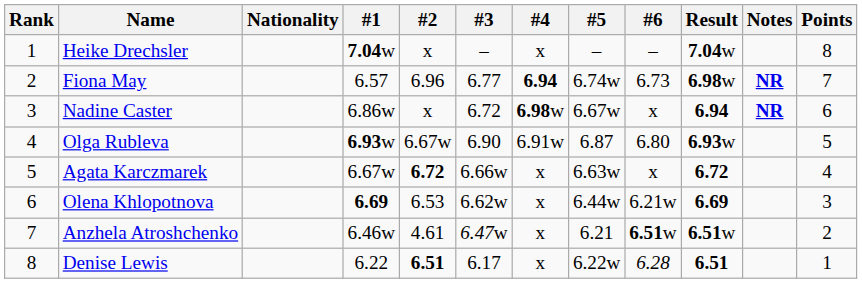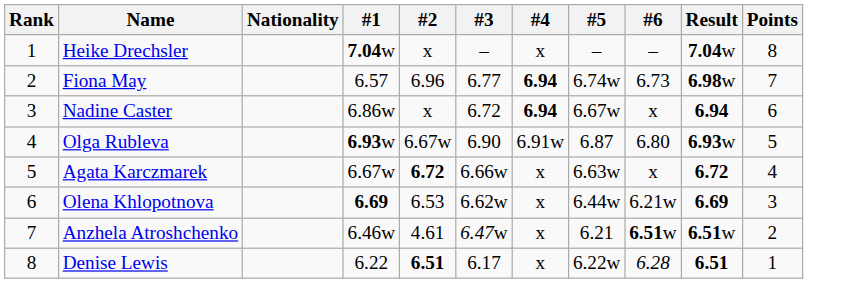 <table class="wikitable sortable" style="text-align:center">
 <tr>
 <th>Rank</th>
 <th>Name</th>
 <th>Nationality</th>
 <th>#1</th>
 <th>#2</th>
 <th>#3</th>
 <th>#4</th>
 <th>#5</th>
 <th>#6</th>
 <th>Result</th>
-<th>Notes</th>
 <th>Points</th>
 </tr>
 <tr>
 <td>1</td>
 <td align=left><a href='#'>Heike Drechsler</a></td>
 <td align=left></td>
 <td><strong>7.04</strong>w</td>
 <td>x</td>
 <td>–</td>
 <td>x</td>
 <td>–</td>
 <td>–</td>
 <td><strong>7.04</strong>w</td>
-<td></td>
 <td>8</td>
 </tr>
 <tr>
 <td>2</td>
 <td align=left><a href='#'>Fiona May</a></td>
 <td align=left></td>
 <td>6.57</td>
 <td>6.96</td>
 <td>6.77</td>
 <td><strong>6.94</strong></td>
 <td>6.74w</td>
 <td>6.73</td>
 <td><strong>6.98</strong>w</td>
-<td><strong><a href='#'>NR</a></strong></td>
 <td>7</td>
 </tr>
 <tr>
 <td>3</td>
 <td align=left><a href='#'>Nadine Caster</a></td>
 <td align=left></td>
 <td>6.86w</td>
 <td>x</td>
 <td>6.72</td>
-<td><strong>6.98</strong>w</td>
+<td><strong>6.94</strong></td>
 <td>6.67w</td>
 <td>x</td>
 <td><strong>6.94</strong></td>
-<td><strong><a href='#'>NR</a></strong></td>
 <td>6</td>
 </tr>
 <tr>
 <td>4</td>
 <td align=left><a href='#'>Olga Rubleva</a></td>
 <td align=left></td>
 <td><strong>6.93</strong>w</td>
 <td>6.67w</td>
 <td>6.90</td>
 <td>6.91w</td>
 <td>6.87</td>
 <td>6.80</td>
 <td><strong>6.93</strong>w</td>
-<td></td>
 <td>5</td>
 </tr>
 <tr>
 <td>5</td>
 <td align=left><a href='#'>Agata Karczmarek</a></td>
 <td align=left></td>
 <td>6.67w</td>
 <td><strong>6.72</strong></td>
 <td>6.66w</td>
 <td>x</td>
 <td>6.63w</td>
 <td>x</td>
 <td><strong>6.72</strong></td>
-<td></td>
 <td>4</td>
 </tr>
 <tr>
 <td>6</td>
 <td align=left><a href='#'>Olena Khlopotnova</a></td>
 <td align=left></td>
 <td><strong>6.69</strong></td>
 <td>6.53</td>
 <td>6.62w</td>
 <td>x</td>
 <td>6.44w</td>
 <td>6.21w</td>
 <td><strong>6.69</strong></td>
-<td></td>
 <td>3</td>
 </tr>
 <tr>
 <td>7</td>
 <td align=left><a href='#'>Anzhela Atroshchenko</a></td>
 <td align=left></td>
 <td>6.46w</td>
 <td>4.61</td>
 <td><em>6.47</em>w</td>
 <td>x</td>
 <td>6.21</td>
 <td><strong>6.51</strong>w</td>
 <td><strong>6.51</strong>w</td>
-<td></td>
 <td>2</td>
 </tr>
 <tr>
 <td>8</td>
 <td align=left><a href='#'>Denise Lewis</a></td>
 <td align=left></td>
 <td>6.22</td>
 <td><strong>6.51</strong></td>
 <td>6.17</td>
 <td>x</td>
 <td>6.22w</td>
 <td><em>6.28</em></td>
 <td><strong>6.51</strong></td>
-<td></td>
 <td>1</td>
 </tr>
 </table>
